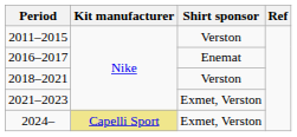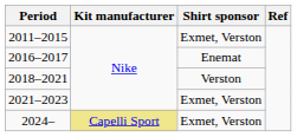 <table class="wikitable" style="text-align:center">
 <tr>
 <th>Period</th>
 <th>Kit manufacturer</th>
 <th>Shirt sponsor</th>
 <th>Ref</th>
 </tr>
 <tr>
 <td>2011–2015</td>
 <td rowspan="4"><a href='#'>Nike</a></td>
-<td>Verston</td>
+<td>Exmet, Verston</td>
 <td rowspan="5"></td>
 </tr>
 <tr>
 <td>2016–2017</td>
 <td>Enemat</td>
 </tr>
 <tr>
 <td>2018–2021</td>
 <td>Verston</td>
 </tr>
 <tr>
 <td>2021–2023</td>
 <td>Exmet, Verston</td>
 </tr>
 <tr>
 <td>2024–</td>
 <td style="background: khaki;"><a href='#'>Capelli Sport</a></td>
 <td>Exmet, Verston</td>
 </tr>
 </table>
